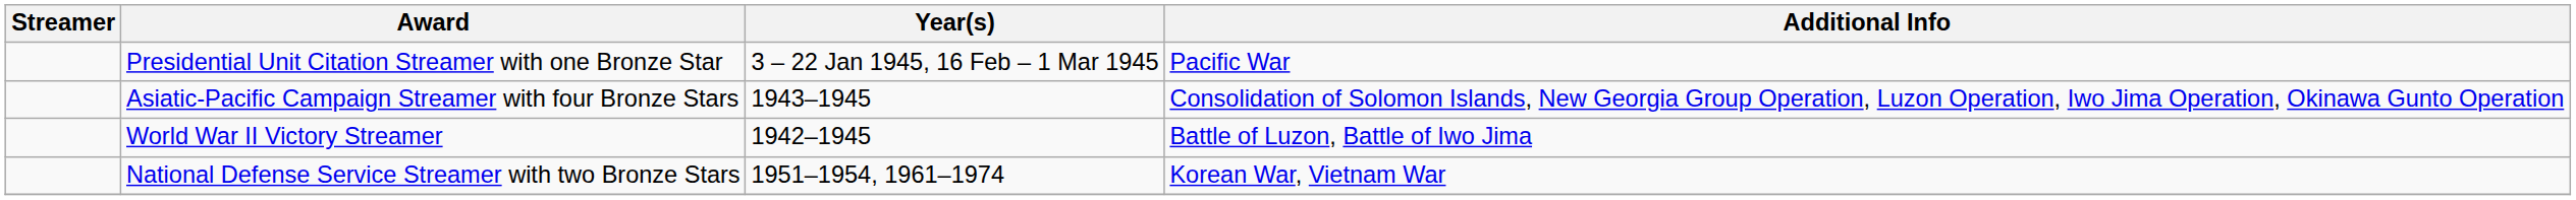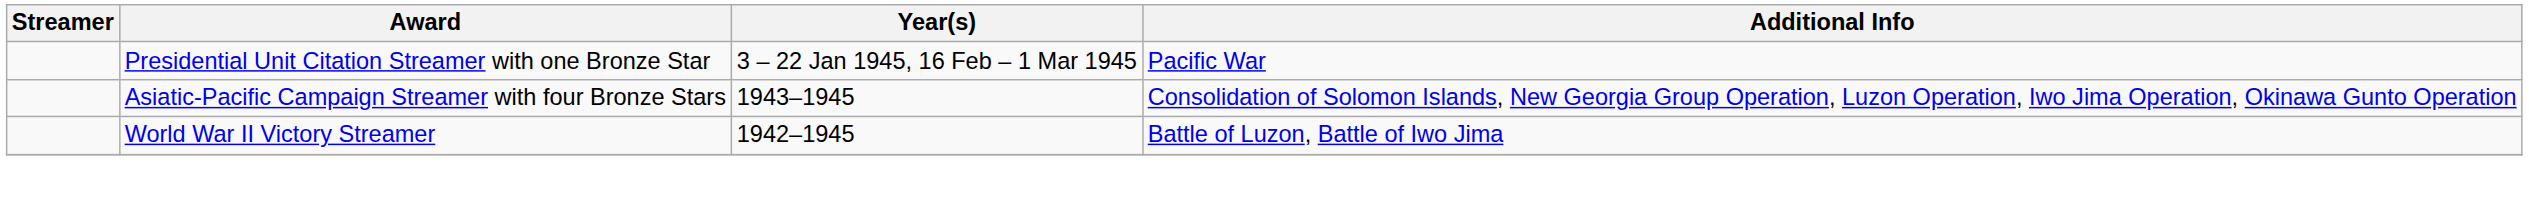 <table class="wikitable" style="margin:auto;">
 <tr>
 <th>Streamer</th>
 <th>Award</th>
 <th>Year(s)</th>
 <th>Additional Info</th>
 </tr>
 <tr>
 <td></td>
 <td><a href='#'>Presidential Unit Citation Streamer</a> with one Bronze Star</td>
 <td>3 – 22 Jan 1945, 16 Feb – 1 Mar 1945</td>
 <td><a href='#'>Pacific War</a></td>
 </tr>
 <tr>
 <td></td>
 <td><a href='#'>Asiatic-Pacific Campaign Streamer</a> with four Bronze Stars</td>
 <td>1943–1945</td>
 <td><a href='#'>Consolidation of Solomon Islands</a>, <a href='#'>New Georgia Group Operation</a>, <a href='#'>Luzon Operation</a>, <a href='#'>Iwo Jima Operation</a>, <a href='#'>Okinawa Gunto Operation</a></td>
 </tr>
 <tr>
 <td></td>
 <td><a href='#'>World War II Victory Streamer</a></td>
 <td>1942–1945</td>
 <td><a href='#'>Battle of Luzon</a>, <a href='#'>Battle of Iwo Jima</a></td>
 </tr>
 <tr>
-<td></td>
-<td><a href='#'>National Defense Service Streamer</a> with two Bronze Stars</td>
-<td>1951–1954, 1961–1974</td>
-<td><a href='#'>Korean War</a>, <a href='#'>Vietnam War</a></td>
-</tr>
-<tr>
 </tr>
 </table>
